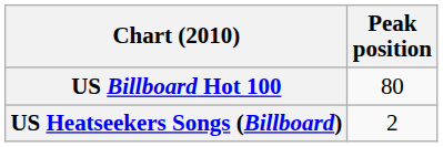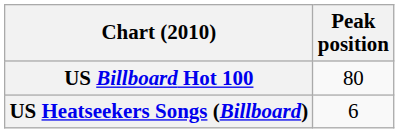 <table class="wikitable sortable plainrowheaders" style="text-align:center">
 <tr>
 <th scope="col">Chart (2010)</th>
 <th scope="col">Peak<br>position</th>
 </tr>
 <tr>
 <th scope="row">US <a href='#'><em>Billboard</em> Hot 100</a></th>
 <td>80</td>
 </tr>
 <tr>
 <th scope="row">US <a href='#'>Heatseekers Songs</a> (<em><a href='#'>Billboard</a></em>)</th>
-<td>2</td>
+<td>6</td>
 </tr>
 </table>
